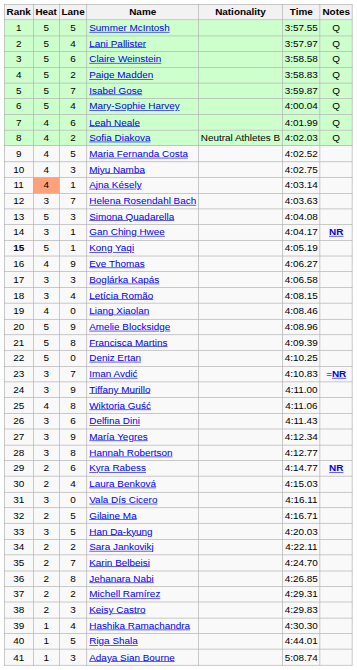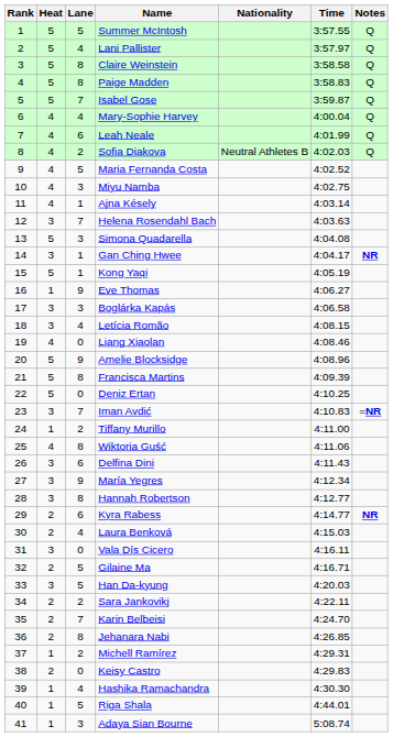 <table class="wikitable sortable" style="text-align:center">
 <tr>
 <th>Rank</th>
 <th>Heat</th>
 <th>Lane</th>
 <th>Name</th>
 <th>Nationality</th>
 <th>Time</th>
 <th>Notes</th>
 </tr>
 <tr bgcolor=ccffcc>
 <td>1</td>
 <td>5</td>
 <td>5</td>
 <td align=left><a href='#'>Summer McIntosh</a></td>
 <td align=left></td>
 <td>3:57.55</td>
 <td>Q</td>
 </tr>
 <tr bgcolor=ccffcc>
 <td>2</td>
 <td>5</td>
 <td>4</td>
 <td align=left><a href='#'>Lani Pallister</a></td>
 <td align=left></td>
 <td>3:57.97</td>
 <td>Q</td>
 </tr>
 <tr bgcolor=ccffcc>
 <td>3</td>
 <td>5</td>
-<td>6</td>
+<td>8</td>
 <td align=left><a href='#'>Claire Weinstein</a></td>
 <td align=left></td>
 <td>3:58.58</td>
 <td>Q</td>
 </tr>
 <tr bgcolor=ccffcc>
 <td>4</td>
 <td>5</td>
-<td>2</td>
+<td>8</td>
 <td align=left><a href='#'>Paige Madden</a></td>
 <td align=left></td>
 <td>3:58.83</td>
 <td>Q</td>
 </tr>
 <tr bgcolor=ccffcc>
 <td>5</td>
 <td>5</td>
 <td>7</td>
 <td align=left><a href='#'>Isabel Gose</a></td>
 <td align=left></td>
 <td>3:59.87</td>
 <td>Q</td>
 </tr>
 <tr bgcolor=ccffcc>
 <td>6</td>
-<td>5</td>
+<td>4</td>
 <td>4</td>
 <td align=left><a href='#'>Mary-Sophie Harvey</a></td>
 <td align=left></td>
 <td>4:00.04</td>
 <td>Q</td>
 </tr>
 <tr bgcolor=ccffcc>
 <td>7</td>
 <td>4</td>
 <td>6</td>
 <td align=left><a href='#'>Leah Neale</a></td>
 <td align=left></td>
 <td>4:01.99</td>
 <td>Q</td>
 </tr>
 <tr bgcolor=ccffcc>
 <td>8</td>
 <td>4</td>
 <td>2</td>
 <td align=left><a href='#'>Sofia Diakova</a></td>
 <td align=left> Neutral Athletes B</td>
 <td>4:02.03</td>
 <td>Q</td>
 </tr>
 <tr>
 <td>9</td>
 <td>4</td>
 <td>5</td>
 <td align=left><a href='#'>Maria Fernanda Costa</a></td>
 <td align=left></td>
 <td>4:02.52</td>
 <td></td>
 </tr>
 <tr>
 <td>10</td>
 <td>4</td>
 <td>3</td>
 <td align=left><a href='#'>Miyu Namba</a></td>
 <td align=left></td>
 <td>4:02.75</td>
 <td></td>
 </tr>
 <tr>
 <td>11</td>
-<td style="background: lightsalmon;">4</td>
+<td>4</td>
 <td>1</td>
 <td align=left><a href='#'>Ajna Késely</a></td>
 <td align=left></td>
 <td>4:03.14</td>
 <td></td>
 </tr>
 <tr>
 <td>12</td>
 <td>3</td>
 <td>7</td>
 <td align=left><a href='#'>Helena Rosendahl Bach</a></td>
 <td align=left></td>
 <td>4:03.63</td>
 <td></td>
 </tr>
 <tr>
 <td>13</td>
 <td>5</td>
 <td>3</td>
 <td align=left><a href='#'>Simona Quadarella</a></td>
 <td align=left></td>
 <td>4:04.08</td>
 <td></td>
 </tr>
 <tr>
 <td>14</td>
 <td>3</td>
 <td>1</td>
 <td align=left><a href='#'>Gan Ching Hwee</a></td>
 <td align=left></td>
 <td>4:04.17</td>
 <td><strong><a href='#'>NR</a></strong></td>
 </tr>
 <tr>
-<td><strong>15</strong></td>
+<td>15</td>
 <td>5</td>
 <td>1</td>
 <td align=left><a href='#'>Kong Yaqi</a></td>
 <td align=left></td>
 <td>4:05.19</td>
 <td></td>
 </tr>
 <tr>
 <td>16</td>
-<td>4</td>
+<td>1</td>
 <td>9</td>
 <td align=left><a href='#'>Eve Thomas</a></td>
 <td align=left></td>
 <td>4:06.27</td>
 <td></td>
 </tr>
 <tr>
 <td>17</td>
 <td>3</td>
 <td>3</td>
 <td align=left><a href='#'>Boglárka Kapás</a></td>
 <td align=left></td>
 <td>4:06.58</td>
 <td></td>
 </tr>
 <tr>
 <td>18</td>
 <td>3</td>
 <td>4</td>
 <td align=left><a href='#'>Letícia Romão</a></td>
 <td align=left></td>
 <td>4:08.15</td>
 <td></td>
 </tr>
 <tr>
 <td>19</td>
 <td>4</td>
 <td>0</td>
 <td align=left><a href='#'>Liang Xiaolan</a></td>
 <td align=left></td>
 <td>4:08.46</td>
 <td></td>
 </tr>
 <tr>
 <td>20</td>
 <td>5</td>
 <td>9</td>
 <td align=left><a href='#'>Amelie Blocksidge</a></td>
 <td align=left></td>
 <td>4:08.96</td>
 <td></td>
 </tr>
 <tr>
 <td>21</td>
 <td>5</td>
 <td>8</td>
 <td align=left><a href='#'>Francisca Martins</a></td>
 <td align=left></td>
 <td>4:09.39</td>
 <td></td>
 </tr>
 <tr>
 <td>22</td>
 <td>5</td>
 <td>0</td>
 <td align=left><a href='#'>Deniz Ertan</a></td>
 <td align=left></td>
 <td>4:10.25</td>
 <td></td>
 </tr>
 <tr>
 <td>23</td>
 <td>3</td>
 <td>7</td>
 <td align=left><a href='#'>Iman Avdić</a></td>
 <td align=left></td>
 <td>4:10.83</td>
 <td>=<strong><a href='#'>NR</a></strong></td>
 </tr>
 <tr>
 <td>24</td>
-<td>3</td>
-<td>9</td>
+<td>1</td>
+<td>2</td>
 <td align=left><a href='#'>Tiffany Murillo</a></td>
 <td align=left></td>
 <td>4:11.00</td>
 <td></td>
 </tr>
 <tr>
 <td>25</td>
 <td>4</td>
 <td>8</td>
 <td align=left><a href='#'>Wiktoria Guść</a></td>
 <td align=left></td>
 <td>4:11.06</td>
 <td></td>
 </tr>
 <tr>
 <td>26</td>
 <td>3</td>
 <td>6</td>
 <td align=left><a href='#'>Delfina Dini</a></td>
 <td align=left></td>
 <td>4:11.43</td>
 <td></td>
 </tr>
 <tr>
 <td>27</td>
 <td>3</td>
 <td>9</td>
 <td align=left><a href='#'>María Yegres</a></td>
 <td align=left></td>
 <td>4:12.34</td>
 <td></td>
 </tr>
 <tr>
 <td>28</td>
 <td>3</td>
 <td>8</td>
 <td align=left><a href='#'>Hannah Robertson</a></td>
 <td align=left></td>
 <td>4:12.77</td>
 <td></td>
 </tr>
 <tr>
 <td>29</td>
 <td>2</td>
 <td>6</td>
 <td align=left><a href='#'>Kyra Rabess</a></td>
 <td align=left></td>
 <td>4:14.77</td>
 <td><strong><a href='#'>NR</a></strong></td>
 </tr>
 <tr>
 <td>30</td>
 <td>2</td>
 <td>4</td>
 <td align=left><a href='#'>Laura Benková</a></td>
 <td align=left></td>
 <td>4:15.03</td>
 <td></td>
 </tr>
 <tr>
 <td>31</td>
 <td>3</td>
 <td>0</td>
 <td align=left><a href='#'>Vala Dís Cicero</a></td>
 <td align=left></td>
 <td>4:16.11</td>
 <td></td>
 </tr>
 <tr>
 <td>32</td>
 <td>2</td>
 <td>5</td>
 <td align=left><a href='#'>Gilaine Ma</a></td>
 <td align=left></td>
 <td>4:16.71</td>
 <td></td>
 </tr>
 <tr>
 <td>33</td>
 <td>3</td>
 <td>5</td>
 <td align=left><a href='#'>Han Da-kyung</a></td>
 <td align=left></td>
 <td>4:20.03</td>
 <td></td>
 </tr>
 <tr>
 <td>34</td>
 <td>2</td>
 <td>2</td>
 <td align=left><a href='#'>Sara Jankovikj</a></td>
 <td align=left></td>
 <td>4:22.11</td>
 <td></td>
 </tr>
 <tr>
 <td>35</td>
 <td>2</td>
 <td>7</td>
 <td align=left><a href='#'>Karin Belbeisi</a></td>
 <td align=left></td>
 <td>4:24.70</td>
 <td></td>
 </tr>
 <tr>
 <td>36</td>
 <td>2</td>
 <td>8</td>
 <td align=left><a href='#'>Jehanara Nabi</a></td>
 <td align=left></td>
 <td>4:26.85</td>
 <td></td>
 </tr>
 <tr>
 <td>37</td>
-<td>2</td>
+<td>1</td>
 <td>2</td>
 <td align=left><a href='#'>Michell Ramírez</a></td>
 <td align=left></td>
 <td>4:29.31</td>
 <td></td>
 </tr>
 <tr>
 <td>38</td>
 <td>2</td>
-<td>3</td>
+<td>0</td>
 <td align=left><a href='#'>Keisy Castro</a></td>
 <td align=left></td>
 <td>4:29.83</td>
 <td></td>
 </tr>
 <tr>
 <td>39</td>
 <td>1</td>
 <td>4</td>
 <td align=left><a href='#'>Hashika Ramachandra</a></td>
 <td align=left></td>
 <td>4:30.30</td>
 <td></td>
 </tr>
 <tr>
 <td>40</td>
 <td>1</td>
 <td>5</td>
 <td align=left><a href='#'>Riga Shala</a></td>
 <td align=left></td>
 <td>4:44.01</td>
 <td></td>
 </tr>
 <tr>
 <td>41</td>
 <td>1</td>
 <td>3</td>
 <td align=left><a href='#'>Adaya Sian Bourne</a></td>
 <td align=left></td>
 <td>5:08.74</td>
 <td></td>
 </tr>
 </table>
